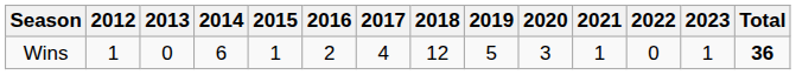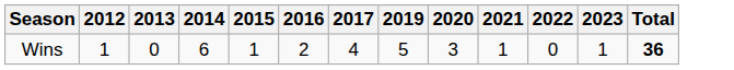 <table class="wikitable">
 <tr>
 <th>Season</th>
 <th>2012</th>
 <th>2013</th>
 <th>2014</th>
 <th>2015</th>
 <th>2016</th>
 <th>2017</th>
-<th>2018</th>
 <th>2019</th>
 <th>2020</th>
 <th>2021</th>
 <th>2022</th>
 <th>2023</th>
 <th><strong>Total</strong></th>
 </tr>
 <tr align="center">
 <td>Wins</td>
 <td>1</td>
 <td>0</td>
 <td>6</td>
 <td>1</td>
 <td>2</td>
 <td>4</td>
-<td>12</td>
 <td>5</td>
 <td>3</td>
 <td>1</td>
 <td>0</td>
 <td>1</td>
 <td><strong>36</strong></td>
 </tr>
 </table>
